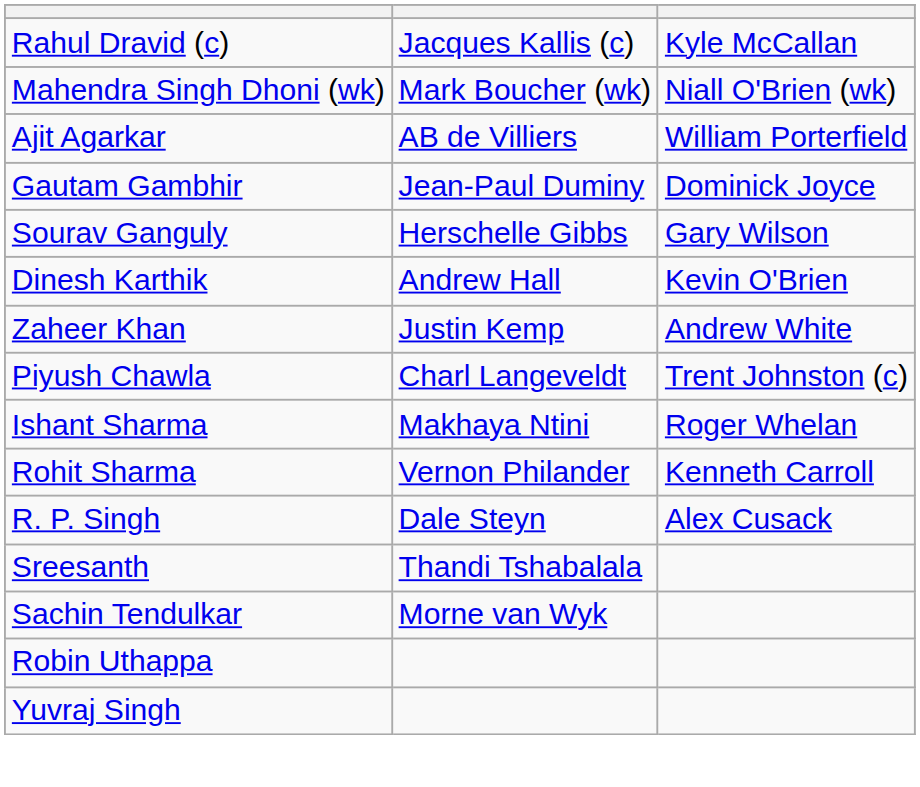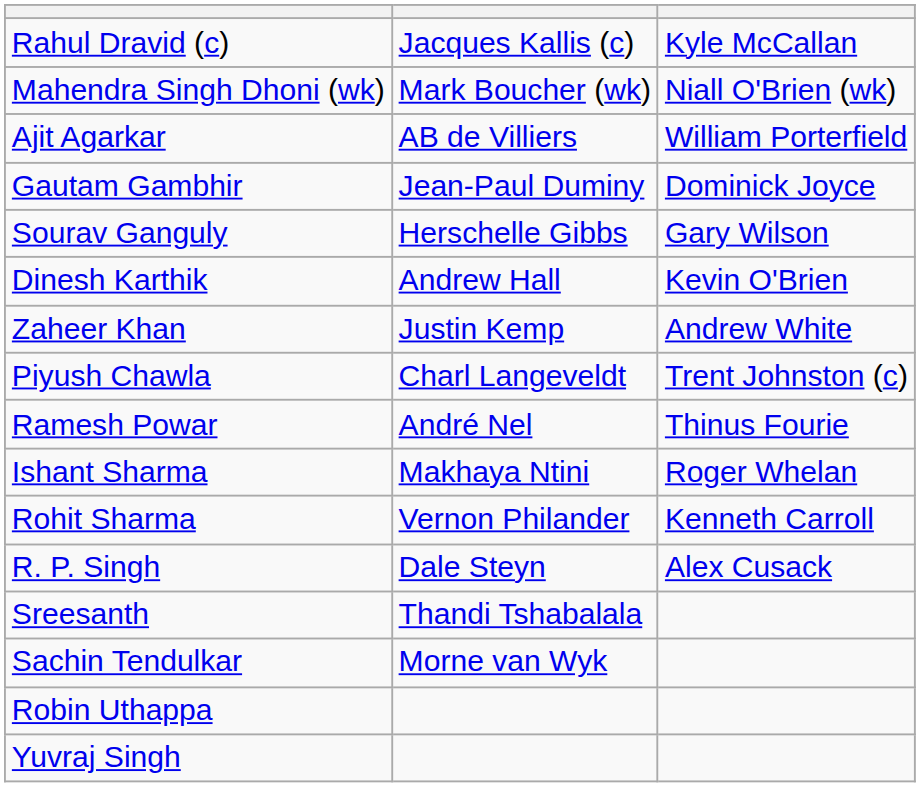 <table class="wikitable">
 <tr>
 <th></th>
 <th></th>
 <th></th>
 </tr>
 <tr>
 <td><a href='#'>Rahul Dravid</a> (<a href='#'>c</a>)</td>
 <td><a href='#'>Jacques Kallis</a> (<a href='#'>c</a>)</td>
 <td><a href='#'>Kyle McCallan</a></td>
 </tr>
 <tr>
 <td><a href='#'>Mahendra Singh Dhoni</a> (<a href='#'>wk</a>)</td>
 <td><a href='#'>Mark Boucher</a> (<a href='#'>wk</a>)</td>
 <td><a href='#'>Niall O'Brien</a> (<a href='#'>wk</a>)</td>
 </tr>
 <tr>
 <td><a href='#'>Ajit Agarkar</a></td>
 <td><a href='#'>AB de Villiers</a></td>
 <td><a href='#'>William Porterfield</a></td>
 </tr>
 <tr>
 <td><a href='#'>Gautam Gambhir</a></td>
 <td><a href='#'>Jean-Paul Duminy</a></td>
 <td><a href='#'>Dominick Joyce</a></td>
 </tr>
 <tr>
 <td><a href='#'>Sourav Ganguly</a></td>
 <td><a href='#'>Herschelle Gibbs</a></td>
 <td><a href='#'>Gary Wilson</a></td>
 </tr>
 <tr>
 <td><a href='#'>Dinesh Karthik</a></td>
 <td><a href='#'>Andrew Hall</a></td>
 <td><a href='#'>Kevin O'Brien</a></td>
 </tr>
 <tr>
 <td><a href='#'>Zaheer Khan</a></td>
 <td><a href='#'>Justin Kemp</a></td>
 <td><a href='#'>Andrew White</a></td>
 </tr>
 <tr>
 <td><a href='#'>Piyush Chawla</a></td>
 <td><a href='#'>Charl Langeveldt</a></td>
 <td><a href='#'>Trent Johnston</a> (<a href='#'>c</a>)</td>
 </tr>
 <tr>
+<td><a href='#'>Ramesh Powar</a></td>
+<td><a href='#'>André Nel</a></td>
+<td><a href='#'>Thinus Fourie</a></td>
+</tr>
+<tr>
 <td><a href='#'>Ishant Sharma</a></td>
 <td><a href='#'>Makhaya Ntini</a></td>
 <td><a href='#'>Roger Whelan</a></td>
 </tr>
 <tr>
 <td><a href='#'>Rohit Sharma</a></td>
 <td><a href='#'>Vernon Philander</a></td>
 <td><a href='#'>Kenneth Carroll</a></td>
 </tr>
 <tr>
 <td><a href='#'>R. P. Singh</a></td>
 <td><a href='#'>Dale Steyn</a></td>
 <td><a href='#'>Alex Cusack</a></td>
 </tr>
 <tr>
 <td><a href='#'>Sreesanth</a></td>
 <td><a href='#'>Thandi Tshabalala</a></td>
 <td></td>
 </tr>
 <tr>
 <td><a href='#'>Sachin Tendulkar</a></td>
 <td><a href='#'>Morne van Wyk</a></td>
 <td></td>
 </tr>
 <tr>
 <td><a href='#'>Robin Uthappa</a></td>
 <td></td>
 <td></td>
 </tr>
 <tr>
 <td><a href='#'>Yuvraj Singh</a></td>
 <td></td>
 <td></td>
 </tr>
 </table>
